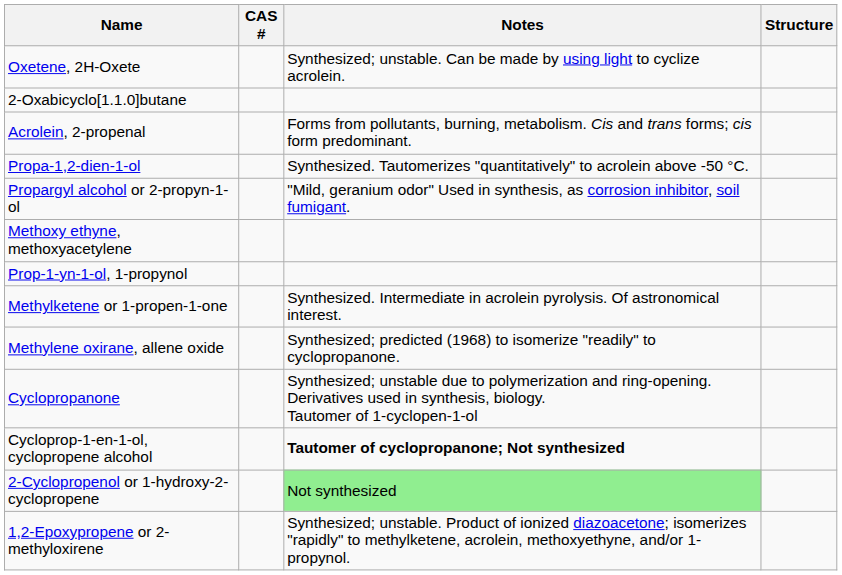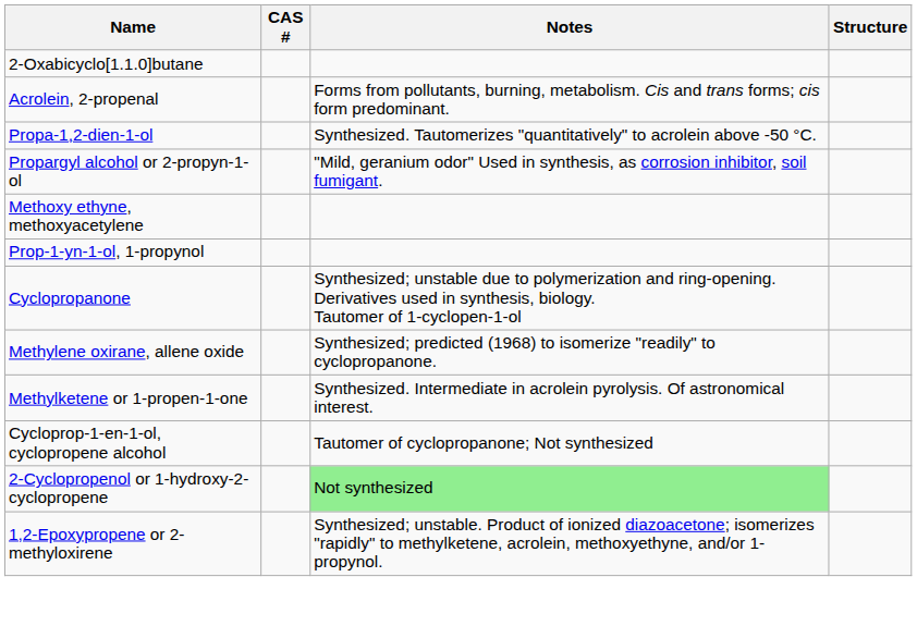 <table class="wikitable">
 <tr>
 <th>Name</th>
 <th>CAS #</th>
 <th>Notes</th>
 <th>Structure</th>
-</tr>
-<tr>
-<td><a href='#'>Oxetene</a>, 2H-Oxete</td>
-<td></td>
-<td>Synthesized; unstable. Can be made by <a href='#'>using light</a> to cyclize acrolein.</td>
-<td></td>
 </tr>
 <tr>
 <td>2-Oxabicyclo[1.1.0]butane</td>
 <td></td>
 <td></td>
 <td></td>
 </tr>
 <tr>
 <td><a href='#'>Acrolein</a>, 2-propenal</td>
 <td></td>
 <td>Forms from pollutants, burning, metabolism. <em>Cis</em> and <em>trans</em> forms; <em>cis</em> form predominant.</td>
 <td></td>
 </tr>
 <tr>
 <td><a href='#'>Propa-1,2-dien-1-ol</a></td>
 <td></td>
 <td>Synthesized. Tautomerizes "quantitatively" to acrolein above -50 °C.</td>
 <td></td>
 </tr>
 <tr>
 <td><a href='#'>Propargyl alcohol</a> or 2-propyn-1-ol</td>
 <td></td>
 <td>"Mild, geranium odor" Used in synthesis, as <a href='#'>corrosion inhibitor</a>, <a href='#'>soil fumigant</a>.</td>
 <td></td>
 </tr>
 <tr>
 <td><a href='#'>Methoxy ethyne</a>, methoxyacetylene</td>
 <td></td>
 <td></td>
 <td></td>
 </tr>
 <tr>
 <td><a href='#'>Prop-1-yn-1-ol</a>, 1-propynol</td>
 <td></td>
 <td></td>
 <td></td>
 </tr>
 <tr>
-<td><a href='#'>Methylketene</a> or 1-propen-1-one</td>
+<td><a href='#'>Cyclopropanone</a></td>
 <td></td>
-<td>Synthesized. Intermediate in acrolein pyrolysis. Of astronomical interest.</td>
+<td>Synthesized; unstable due to polymerization and ring-opening. Derivatives used in synthesis, biology.<br>Tautomer of 1-cyclopen-1-ol</td>
 <td></td>
 </tr>
 <tr>
 <td><a href='#'>Methylene oxirane</a>, allene oxide</td>
 <td></td>
 <td>Synthesized; predicted (1968) to isomerize "readily" to cyclopropanone.</td>
 <td></td>
 </tr>
 <tr>
-<td><a href='#'>Cyclopropanone</a></td>
+<td><a href='#'>Methylketene</a> or 1-propen-1-one</td>
 <td></td>
-<td>Synthesized; unstable due to polymerization and ring-opening. Derivatives used in synthesis, biology.<br>Tautomer of 1-cyclopen-1-ol</td>
+<td>Synthesized. Intermediate in acrolein pyrolysis. Of astronomical interest.</td>
 <td></td>
 </tr>
 <tr>
 <td>Cycloprop-1-en-1-ol, cyclopropene alcohol</td>
 <td></td>
-<td><strong>Tautomer of cyclopropanone; Not synthesized</strong></td>
+<td>Tautomer of cyclopropanone; Not synthesized</td>
 <td></td>
 </tr>
 <tr>
 <td><a href='#'>2-Cyclopropenol</a> or 1-hydroxy-2-cyclopropene</td>
 <td></td>
 <td style="background: lightgreen;">Not synthesized</td>
 <td></td>
 </tr>
 <tr>
 <td><a href='#'>1,2-Epoxypropene</a> or 2-methyloxirene</td>
 <td></td>
 <td>Synthesized; unstable. Product of ionized <a href='#'>diazoacetone</a>; isomerizes "rapidly" to methylketene, acrolein, methoxyethyne, and/or 1-propynol.</td>
 <td></td>
 </tr>
 </table>
